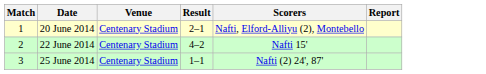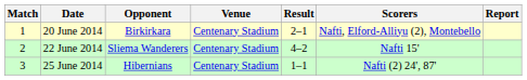 <table class="wikitable" style="font-size:100%; text-align:center">
 <tr>
 <th>Match</th>
 <th>Date</th>
+<th>Opponent</th>
 <th>Venue</th>
 <th>Result</th>
 <th>Scorers</th>
 <th>Report</th>
 </tr>
 <tr style="background: #FFFFCC;">
 <td>1</td>
 <td>20 June 2014</td>
+<td><a href='#'>Birkirkara</a></td>
 <td><a href='#'>Centenary Stadium</a></td>
 <td>2–1</td>
 <td><a href='#'>Nafti</a>, <a href='#'>Elford-Alliyu</a> (2), <a href='#'>Montebello</a></td>
 <td></td>
 </tr>
 <tr style="background: #CCFFCC;">
 <td>2</td>
 <td>22 June 2014</td>
+<td><a href='#'>Sliema Wanderers</a></td>
 <td><a href='#'>Centenary Stadium</a></td>
 <td>4–2</td>
 <td><a href='#'>Nafti</a> 15'</td>
 <td></td>
 </tr>
 <tr style="background: #CCFFCC;">
 <td>3</td>
 <td>25 June 2014</td>
+<td><a href='#'>Hibernians</a></td>
 <td><a href='#'>Centenary Stadium</a></td>
 <td>1–1</td>
 <td><a href='#'>Nafti</a> (2) 24', 87'</td>
 <td></td>
 </tr>
 </table>
